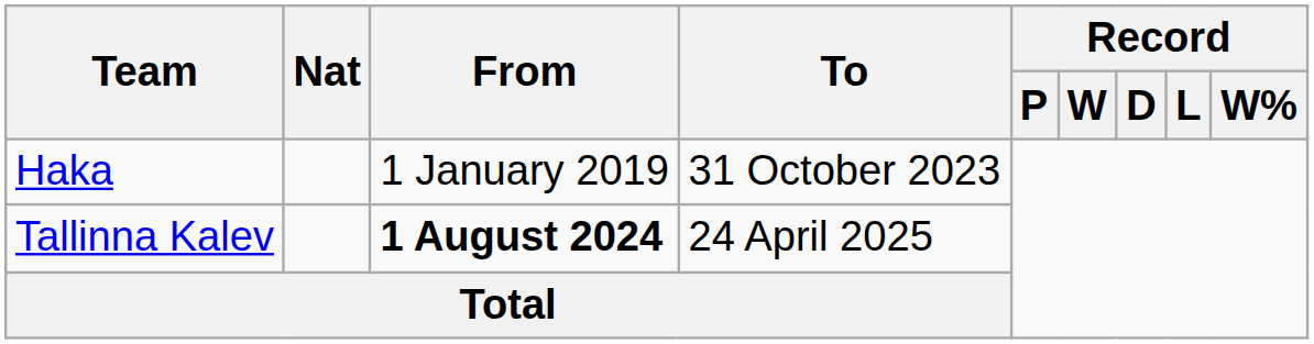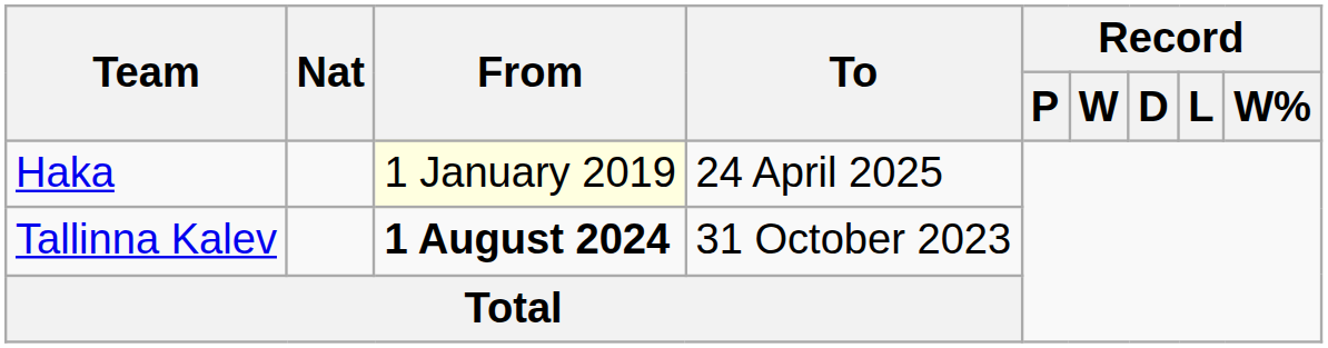 <table class="wikitable" style="text-align:center">
 <tr>
 <th rowspan="2">Team</th>
 <th rowspan="2">Nat</th>
 <th rowspan="2">From</th>
 <th rowspan="2">To</th>
 <th colspan="6">Record</th>
 </tr>
 <tr>
 <th>P</th>
 <th>W</th>
 <th>D</th>
 <th>L</th>
 <th>W%</th>
 </tr>
 <tr>
 <td align=left><a href='#'>Haka</a></td>
 <td></td>
-<td align=left>1 January 2019</td>
-<td align=left>31 October 2023<br></td>
+<td align=left style="background: lightyellow;">1 January 2019</td>
+<td align=left>24 April 2025<br></td>
 </tr>
 <tr>
 <td align=left><a href='#'>Tallinna Kalev</a></td>
 <td></td>
 <td align=left><strong>1 August 2024</strong></td>
-<td align=left>24 April 2025<br></td>
+<td align=left>31 October 2023<br></td>
 </tr>
 <tr>
 <th colspan="4">Total<br></th>
 </tr>
 </table>
